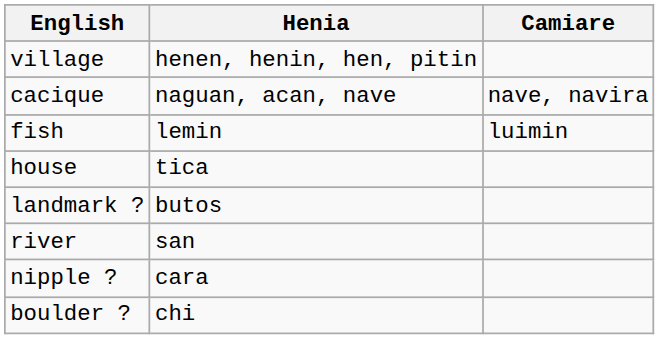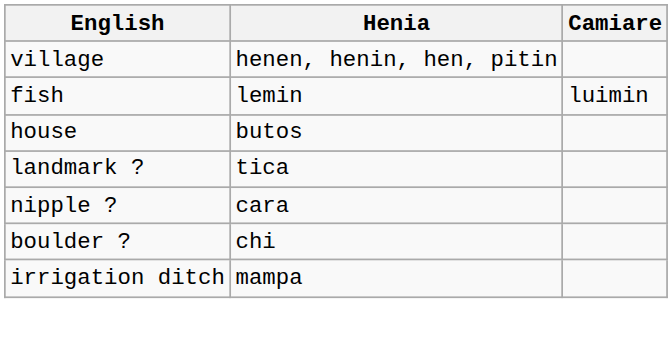 <table class="wikitable">
 <tr>
 <th>English</th>
 <th>Henia</th>
 <th>Camiare</th>
 </tr>
 <tr>
 <td>village</td>
 <td>henen, henin, hen, pitin</td>
 <td></td>
 </tr>
 <tr>
-<td>cacique</td>
-<td>naguan, acan, nave</td>
-<td>nave, navira</td>
-</tr>
-<tr>
 <td>fish</td>
 <td>lemin</td>
 <td>luimin</td>
 </tr>
 <tr>
 <td>house</td>
-<td>tica</td>
+<td>butos</td>
 <td></td>
 </tr>
 <tr>
 <td>landmark ?</td>
-<td>butos</td>
-<td></td>
-</tr>
-<tr>
-<td>river</td>
-<td>san</td>
+<td>tica</td>
 <td></td>
 </tr>
 <tr>
 <td>nipple ?</td>
 <td>cara</td>
 <td></td>
 </tr>
 <tr>
 <td>boulder ?</td>
 <td>chi</td>
 <td></td>
 </tr>
+<tr>
+<td>irrigation ditch</td>
+<td>mampa</td>
+<td></td>
+</tr>
 </table>
